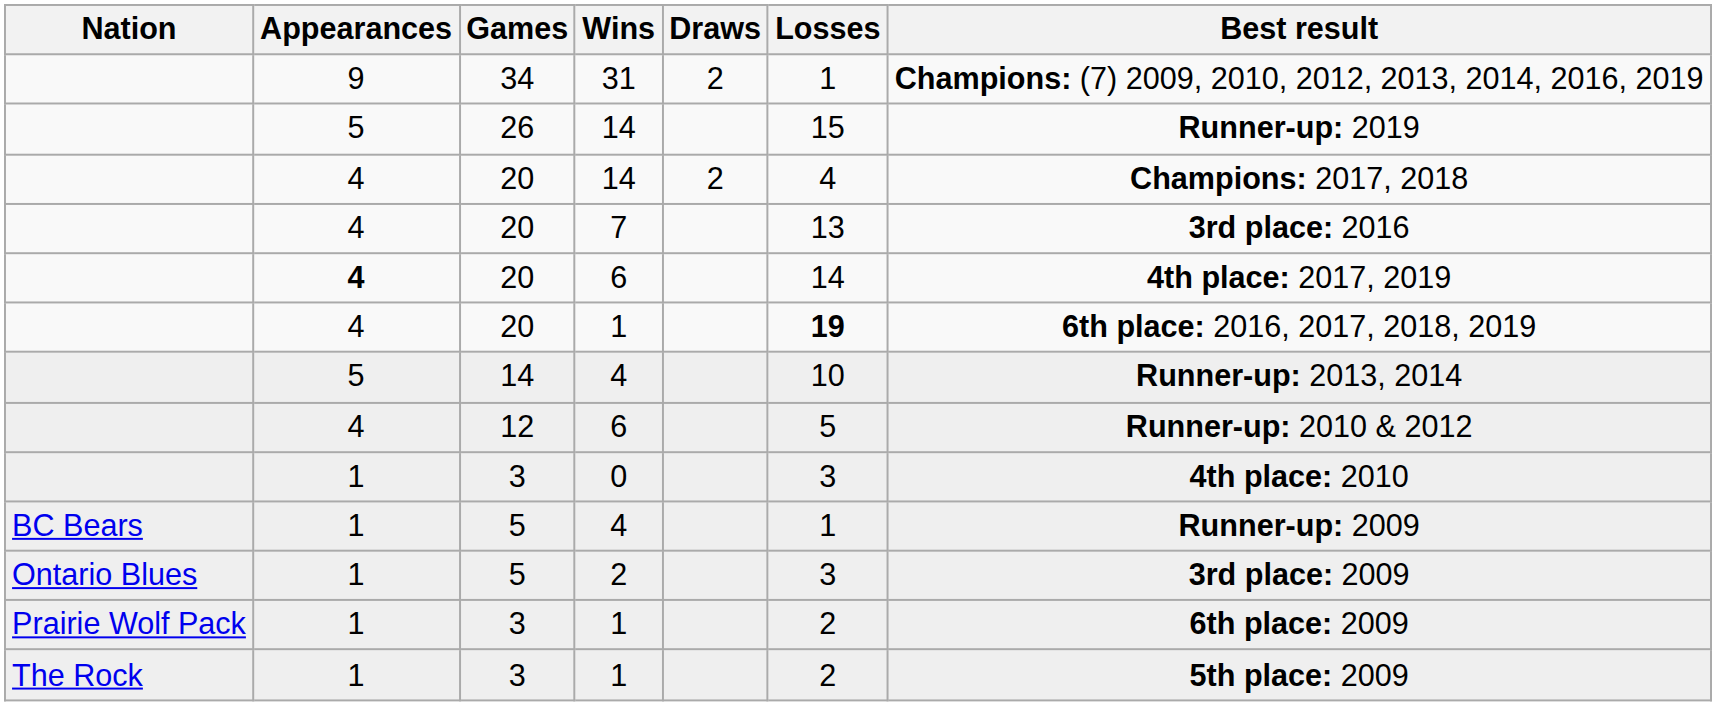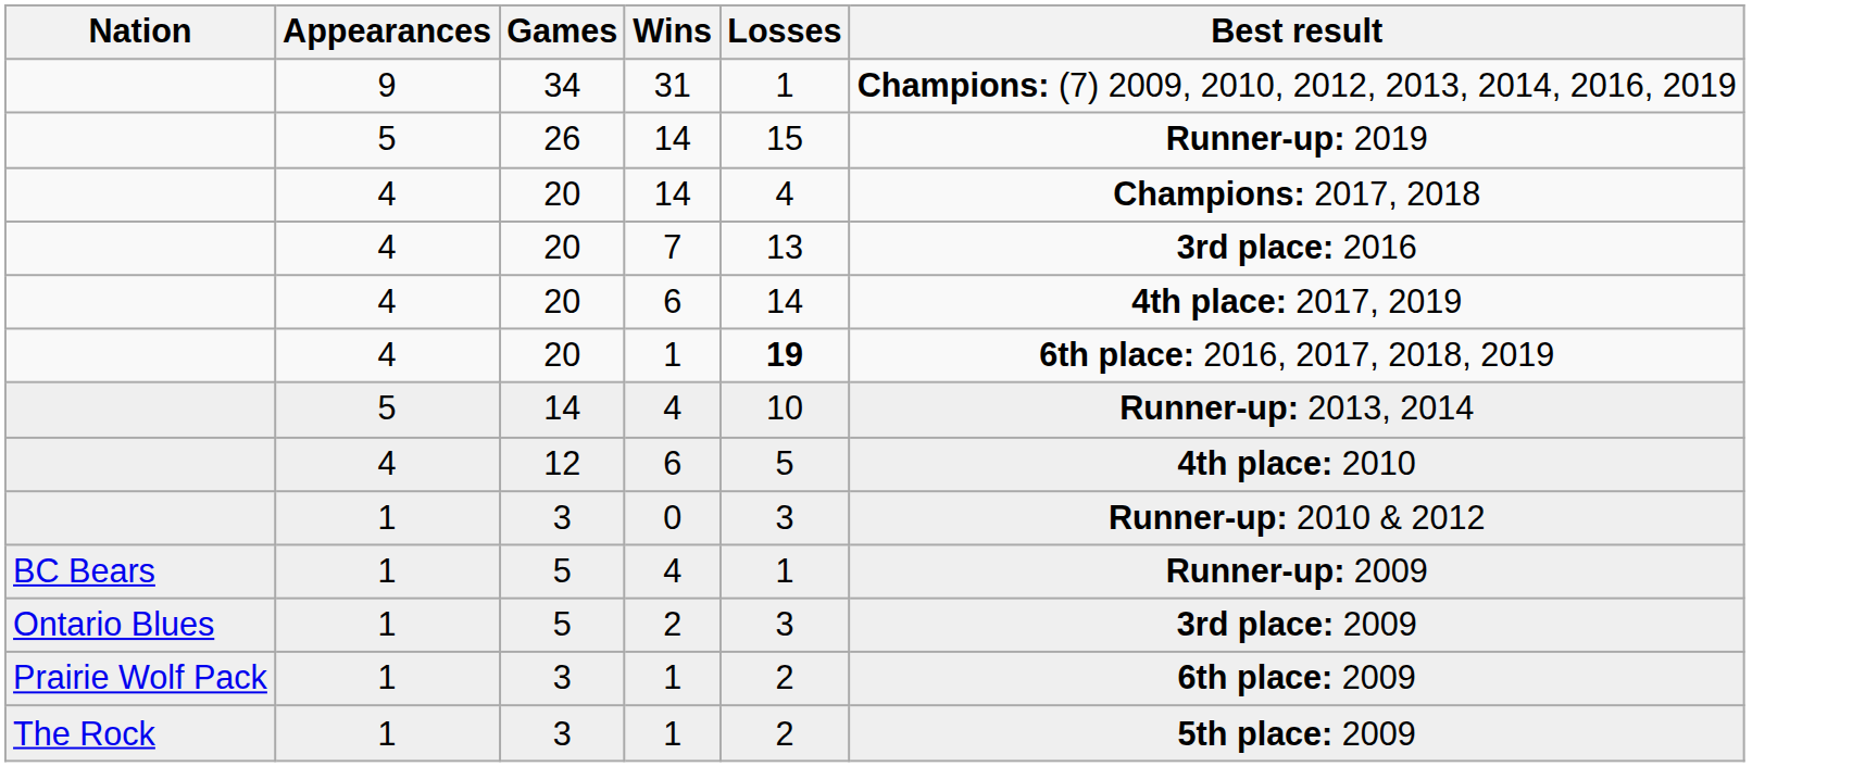 <table class="wikitable sortable" style=font-size:97%;text-align:center>
 <tr>
 <th>Nation</th>
 <th>Appearances</th>
 <th>Games</th>
 <th>Wins</th>
-<th>Draws</th>
 <th>Losses</th>
 <th>Best result</th>
 </tr>
 <tr>
 <td align=left></td>
 <td>9</td>
 <td>34</td>
 <td>31</td>
-<td>2</td>
 <td>1</td>
 <td><strong>Champions:</strong> (7) 2009, 2010, 2012, 2013, 2014, 2016, 2019</td>
 </tr>
 <tr>
 <td align=left></td>
 <td>5</td>
 <td>26</td>
 <td>14</td>
-<td></td>
 <td>15</td>
 <td><strong>Runner-up:</strong> 2019</td>
 </tr>
 <tr>
 <td align=left></td>
 <td>4</td>
 <td>20</td>
 <td>14</td>
-<td>2</td>
 <td>4</td>
 <td><strong>Champions:</strong> 2017, 2018</td>
 </tr>
 <tr>
 <td align=left></td>
 <td>4</td>
 <td>20</td>
 <td>7</td>
-<td></td>
 <td>13</td>
 <td><strong>3rd place:</strong> 2016</td>
 </tr>
 <tr>
 <td align=left></td>
-<td><strong>4</strong></td>
+<td>4</td>
 <td>20</td>
 <td>6</td>
-<td></td>
 <td>14</td>
 <td><strong>4th place:</strong> 2017, 2019</td>
 </tr>
 <tr>
 <td align=left></td>
 <td>4</td>
 <td>20</td>
 <td>1</td>
-<td></td>
 <td><strong>19</strong></td>
 <td><strong>6th place:</strong> 2016, 2017, 2018, 2019</td>
 </tr>
 <tr style=background:#efefef>
 <td align=left></td>
 <td>5</td>
 <td>14</td>
 <td>4</td>
-<td></td>
 <td>10</td>
 <td><strong>Runner-up:</strong> 2013, 2014</td>
 </tr>
 <tr style=background:#efefef>
 <td align=left></td>
 <td>4</td>
 <td>12</td>
 <td>6</td>
-<td></td>
 <td>5</td>
-<td><strong>Runner-up:</strong> 2010 & 2012</td>
+<td><strong>4th place:</strong> 2010</td>
 </tr>
 <tr style=background:#efefef>
 <td align=left></td>
 <td>1</td>
 <td>3</td>
 <td>0</td>
-<td></td>
 <td>3</td>
-<td><strong>4th place:</strong> 2010</td>
+<td><strong>Runner-up:</strong> 2010 & 2012</td>
 </tr>
 <tr style=background:#efefef>
 <td align=left> <a href='#'>BC Bears</a></td>
 <td>1</td>
 <td>5</td>
 <td>4</td>
-<td></td>
 <td>1</td>
 <td><strong>Runner-up:</strong> 2009</td>
 </tr>
 <tr style=background:#efefef>
 <td align=left> <a href='#'>Ontario Blues</a></td>
 <td>1</td>
 <td>5</td>
 <td>2</td>
-<td></td>
 <td>3</td>
 <td><strong>3rd place:</strong> 2009</td>
 </tr>
 <tr style=background:#efefef>
 <td align=left> <a href='#'>Prairie Wolf Pack</a></td>
 <td>1</td>
 <td>3</td>
 <td>1</td>
-<td></td>
 <td>2</td>
 <td><strong>6th place:</strong> 2009</td>
 </tr>
 <tr style=background:#efefef>
 <td align=left> <a href='#'>The Rock</a></td>
 <td>1</td>
 <td>3</td>
 <td>1</td>
-<td></td>
 <td>2</td>
 <td><strong>5th place:</strong> 2009</td>
 </tr>
 </table>
